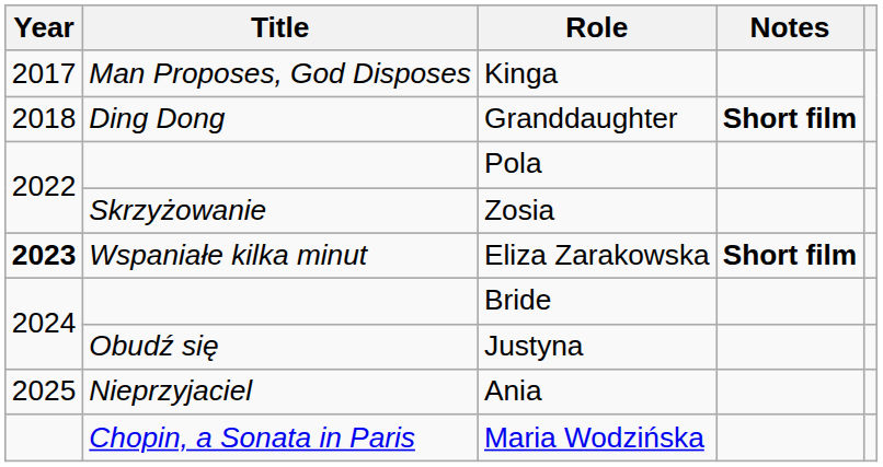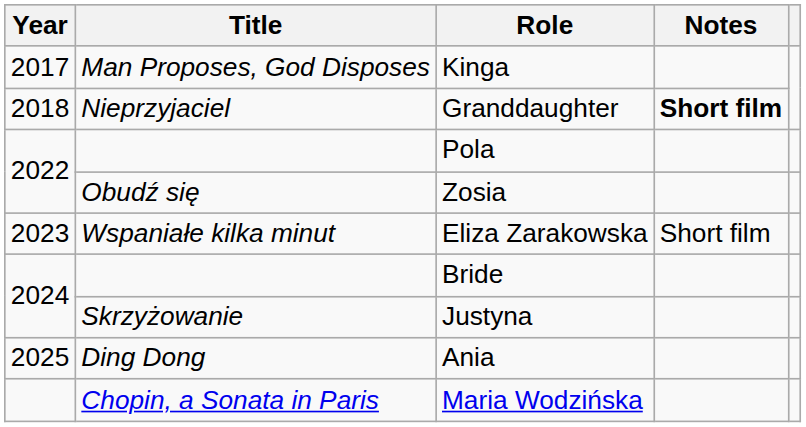 <table class="wikitable sortable">
 <tr>
 <th>Year</th>
 <th>Title</th>
 <th>Role</th>
 <th>Notes</th>
 <th class="unsortable"></th>
 </tr>
 <tr>
 <td>2017</td>
 <td><em>Man Proposes, God Disposes</em></td>
 <td>Kinga</td>
 <td></td>
 <td rowspan="2"></td>
 </tr>
 <tr>
 <td>2018</td>
-<td><em>Ding Dong</em></td>
+<td><em>Nieprzyjaciel</em></td>
 <td>Granddaughter</td>
 <td><strong>Short film</strong></td>
 </tr>
 <tr>
 <td rowspan="2">2022</td>
 <td><em></em></td>
 <td>Pola</td>
 <td></td>
 <td></td>
 </tr>
 <tr>
-<td><em>Skrzyżowanie</em></td>
+<td><em>Obudź się</em></td>
 <td>Zosia</td>
 <td></td>
 <td></td>
 </tr>
 <tr>
-<td><strong>2023</strong></td>
+<td>2023</td>
 <td><em>Wspaniałe kilka minut</em></td>
 <td>Eliza Zarakowska</td>
-<td><strong>Short film</strong></td>
+<td>Short film</td>
 <td></td>
 </tr>
 <tr>
 <td rowspan="2">2024</td>
 <td><em></em></td>
 <td>Bride</td>
 <td></td>
 <td></td>
 </tr>
 <tr>
-<td><em>Obudź się</em></td>
+<td><em>Skrzyżowanie</em></td>
 <td>Justyna</td>
 <td></td>
 <td></td>
 </tr>
 <tr>
 <td>2025</td>
-<td><em>Nieprzyjaciel</em></td>
+<td><em>Ding Dong</em></td>
 <td>Ania</td>
 <td></td>
 <td></td>
 </tr>
 <tr>
 <td></td>
 <td><em><a href='#'>Chopin, a Sonata in Paris</a></em></td>
 <td><a href='#'>Maria Wodzińska</a></td>
 <td></td>
 <td></td>
 </tr>
 </table>
